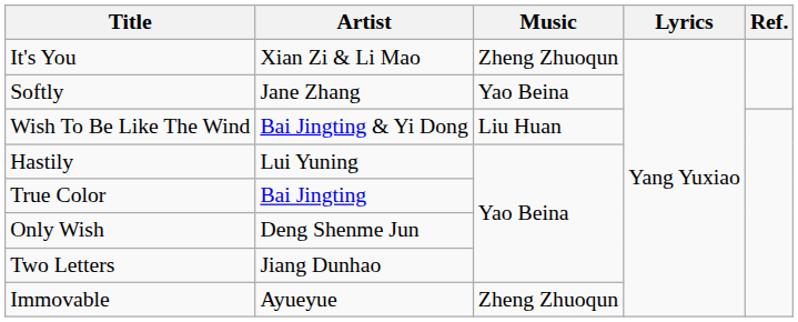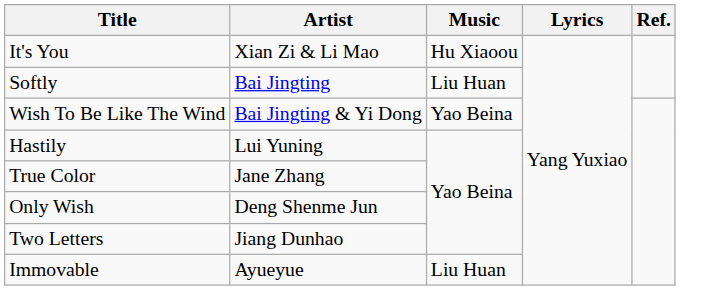 <table class="wikitable sortable">
 <tr>
 <th>Title</th>
 <th>Artist</th>
 <th>Music</th>
 <th>Lyrics</th>
 <th>Ref.</th>
 </tr>
 <tr>
 <td>It's You<br></td>
 <td>Xian Zi & Li Mao</td>
-<td>Zheng Zhuoqun</td>
+<td>Hu Xiaoou</td>
 <td Rowspan=8>Yang Yuxiao</td>
 <td Rowspan=2></td>
 </tr>
 <tr>
 <td>Softly<br></td>
-<td>Jane Zhang</td>
-<td>Yao Beina</td>
+<td><a href='#'>Bai Jingting</a></td>
+<td>Liu Huan</td>
 </tr>
 <tr>
 <td>Wish To Be Like The Wind</td>
 <td><a href='#'>Bai Jingting</a> & Yi Dong</td>
-<td>Liu Huan</td>
+<td>Yao Beina</td>
 <td rowspan=6></td>
 </tr>
 <tr>
 <td>Hastily</td>
 <td>Lui Yuning</td>
 <td Rowspan=4>Yao Beina</td>
 </tr>
 <tr>
 <td>True Color</td>
-<td><a href='#'>Bai Jingting</a></td>
+<td>Jane Zhang</td>
 </tr>
 <tr>
 <td>Only Wish</td>
 <td>Deng Shenme Jun</td>
 </tr>
 <tr>
 <td>Two Letters</td>
 <td>Jiang Dunhao</td>
 </tr>
 <tr>
 <td>Immovable</td>
 <td>Ayueyue</td>
-<td>Zheng Zhuoqun</td>
+<td>Liu Huan</td>
 </tr>
 </table>
